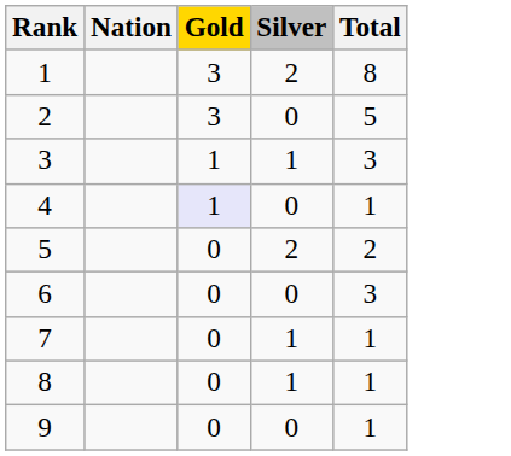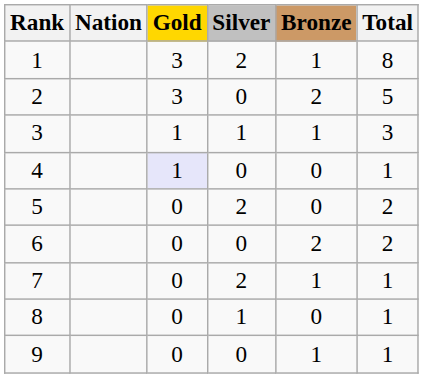 <table class="wikitable sortable" style="text-align:center">
 <tr>
 <th>Rank</th>
 <th>Nation</th>
 <th style="background-color:gold">Gold</th>
 <th style="background-color:silver">Silver</th>
+<th style="background-color:#cc9966">Bronze</th>
 <th>Total</th>
 </tr>
 <tr>
 <td>1</td>
 <td align="left"></td>
 <td>3</td>
 <td>2</td>
+<td>1</td>
 <td>8</td>
 </tr>
 <tr>
 <td>2</td>
 <td align="left"></td>
 <td>3</td>
 <td>0</td>
+<td>2</td>
 <td>5</td>
 </tr>
 <tr>
 <td>3</td>
 <td align="left"></td>
+<td>1</td>
 <td>1</td>
 <td>1</td>
 <td>3</td>
 </tr>
 <tr>
 <td>4</td>
 <td align="left"></td>
 <td style="background: lavender;">1</td>
 <td>0</td>
+<td>0</td>
 <td>1</td>
 </tr>
 <tr>
 <td>5</td>
 <td align="left"></td>
 <td>0</td>
 <td>2</td>
+<td>0</td>
 <td>2</td>
 </tr>
 <tr>
 <td>6</td>
 <td align="left"></td>
 <td>0</td>
 <td>0</td>
-<td>3</td>
+<td>2</td>
+<td>2</td>
 </tr>
 <tr>
 <td>7</td>
 <td align="left"></td>
 <td>0</td>
+<td>2</td>
 <td>1</td>
 <td>1</td>
 </tr>
 <tr>
 <td>8</td>
 <td align="left"></td>
 <td>0</td>
 <td>1</td>
+<td>0</td>
 <td>1</td>
 </tr>
 <tr>
 <td>9</td>
 <td align="left"></td>
 <td>0</td>
 <td>0</td>
 <td>1</td>
+<td>1</td>
 </tr>
 </table>
